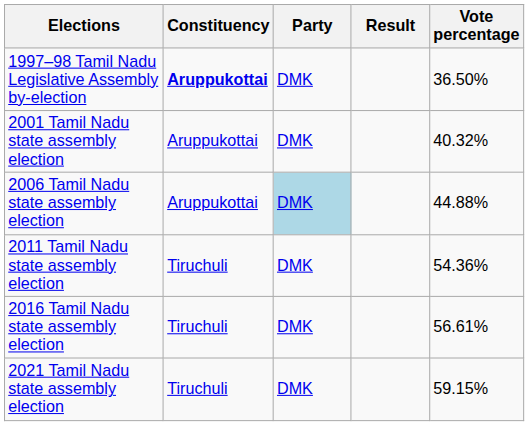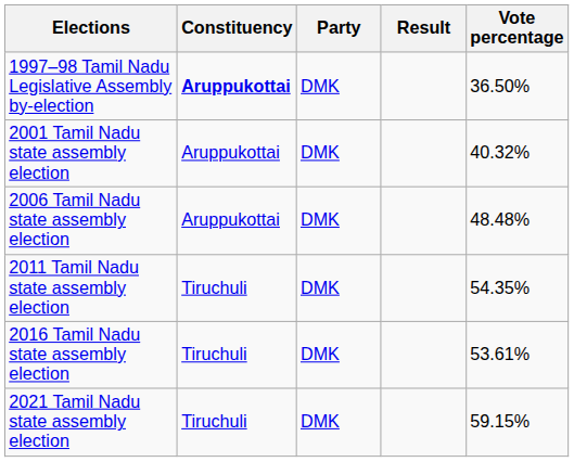 <table class="sortable wikitable">
 <tr>
 <th width=150>Elections</th>
 <th width=100>Constituency</th>
 <th width=70>Party</th>
 <th width=70>Result</th>
 <th width=70>Vote percentage</th>
 </tr>
 <tr>
 <td><a href='#'>1997–98 Tamil Nadu Legislative Assembly by-election</a></td>
 <td><strong><a href='#'>Aruppukottai</a></strong></td>
 <td><a href='#'>DMK</a></td>
 <td></td>
 <td>36.50%</td>
 </tr>
 <tr>
 <td><a href='#'>2001 Tamil Nadu state assembly election</a></td>
 <td><a href='#'>Aruppukottai</a></td>
 <td><a href='#'>DMK</a></td>
 <td></td>
 <td>40.32%</td>
 </tr>
 <tr>
 <td><a href='#'>2006 Tamil Nadu state assembly election</a></td>
 <td><a href='#'>Aruppukottai</a></td>
-<td style="background: lightblue;"><a href='#'>DMK</a></td>
+<td><a href='#'>DMK</a></td>
 <td></td>
-<td>44.88%</td>
+<td>48.48%</td>
 </tr>
 <tr>
 <td><a href='#'>2011 Tamil Nadu state assembly election</a></td>
 <td><a href='#'>Tiruchuli</a></td>
 <td><a href='#'>DMK</a></td>
 <td></td>
-<td>54.36%</td>
+<td>54.35%</td>
 </tr>
 <tr>
 <td><a href='#'>2016 Tamil Nadu state assembly election</a></td>
 <td><a href='#'>Tiruchuli</a></td>
 <td><a href='#'>DMK</a></td>
 <td></td>
-<td>56.61%</td>
+<td>53.61%</td>
 </tr>
 <tr>
 <td><a href='#'>2021 Tamil Nadu state assembly election</a></td>
 <td><a href='#'>Tiruchuli</a></td>
 <td><a href='#'>DMK</a></td>
 <td></td>
 <td>59.15%</td>
 </tr>
 </table>
